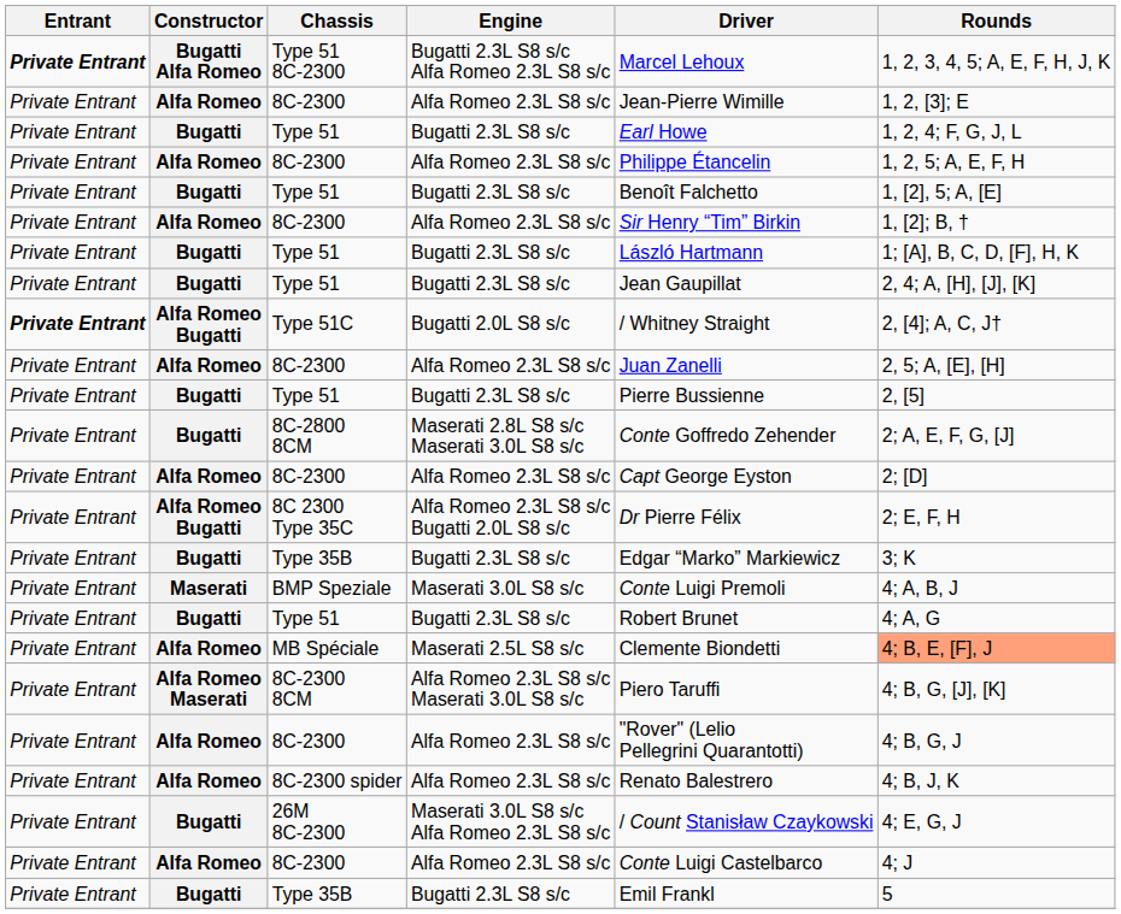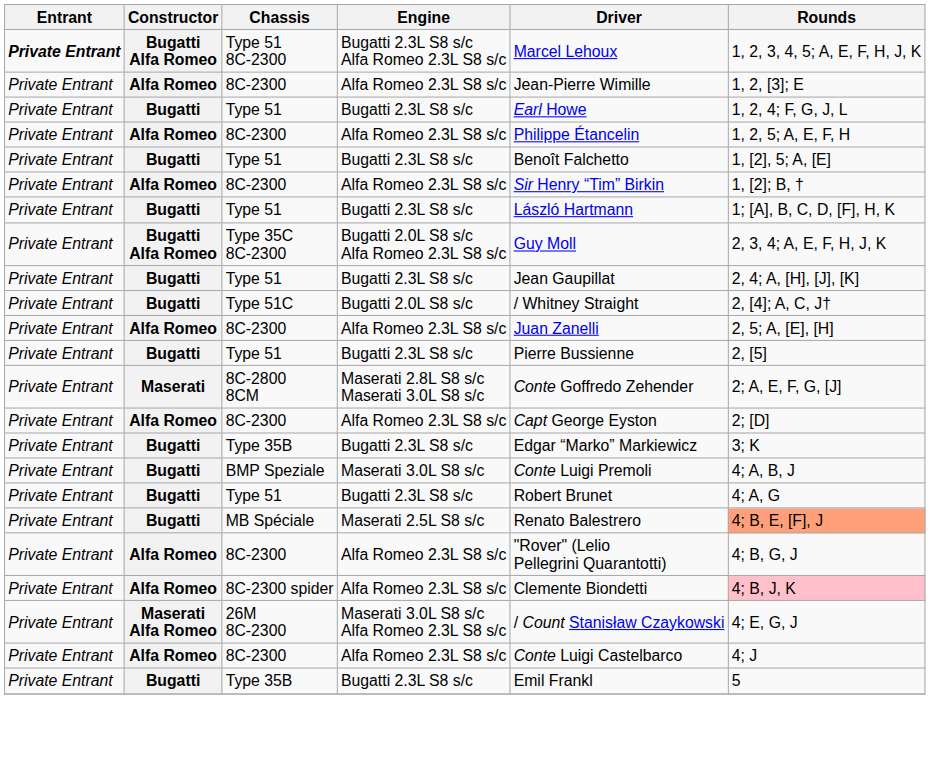 <table class="wikitable" style="font-size: 95%">
 <tr>
 <th>Entrant</th>
 <th>Constructor</th>
 <th>Chassis</th>
 <th>Engine</th>
 <th>Driver</th>
 <th>Rounds</th>
 </tr>
 <tr>
 <td><strong><em>Private Entrant</em></strong></td>
 <th>Bugatti<br> Alfa Romeo</th>
 <td>Type 51<br>8C-2300</td>
 <td>Bugatti 2.3L S8 s/c<br>Alfa Romeo 2.3L S8 s/c</td>
 <td> <a href='#'>Marcel Lehoux</a></td>
 <td>1, 2, 3, 4, 5; A, E, F, H, J, K</td>
 </tr>
 <tr>
 <td><em>Private Entrant</em></td>
 <th>Alfa Romeo</th>
 <td>8C-2300</td>
 <td>Alfa Romeo 2.3L S8 s/c</td>
 <td> Jean-Pierre Wimille</td>
 <td>1, 2, [3]; E</td>
 </tr>
 <tr>
 <td><em>Private Entrant</em></td>
 <th>Bugatti</th>
 <td>Type 51</td>
 <td>Bugatti 2.3L S8 s/c</td>
 <td> <a href='#'><em>Earl</em> Howe</a></td>
 <td>1, 2, 4; F, G, J, L</td>
 </tr>
 <tr>
 <td><em>Private Entrant</em></td>
 <th>Alfa Romeo</th>
 <td>8C-2300</td>
 <td>Alfa Romeo 2.3L S8 s/c</td>
 <td> <a href='#'>Philippe Étancelin</a></td>
 <td>1, 2, 5; A, E, F, H</td>
 </tr>
 <tr>
 <td><em>Private Entrant</em></td>
 <th>Bugatti</th>
 <td>Type 51</td>
 <td>Bugatti 2.3L S8 s/c</td>
 <td> Benoît Falchetto</td>
 <td>1, [2], 5; A, [E]</td>
 </tr>
 <tr>
 <td><em>Private Entrant</em></td>
 <th>Alfa Romeo</th>
 <td>8C-2300</td>
 <td>Alfa Romeo 2.3L S8 s/c</td>
 <td> <a href='#'><em>Sir</em> Henry “Tim” Birkin</a></td>
 <td>1, [2]; B, †</td>
 </tr>
 <tr>
 <td><em>Private Entrant</em></td>
 <th>Bugatti</th>
 <td>Type 51</td>
 <td>Bugatti 2.3L S8 s/c</td>
 <td> <a href='#'>László Hartmann</a></td>
 <td>1; [A], B, C, D, [F], H, K</td>
 </tr>
 <tr>
 <td><em>Private Entrant</em></td>
+<th>Bugatti<br> Alfa Romeo</th>
+<td>Type 35C<br>8C-2300</td>
+<td>Bugatti 2.0L S8 s/c<br>Alfa Romeo 2.3L S8 s/c</td>
+<td> <a href='#'>Guy Moll</a></td>
+<td>2, 3, 4; A, E, F, H, J, K</td>
+</tr>
+<tr>
+<td><em>Private Entrant</em></td>
 <th>Bugatti</th>
 <td>Type 51</td>
 <td>Bugatti 2.3L S8 s/c</td>
 <td> Jean Gaupillat</td>
 <td>2, 4; A, [H], [J], [K]</td>
 </tr>
 <tr>
-<td><strong><em>Private Entrant</em></strong></td>
-<th>Alfa Romeo<br>Bugatti</th>
+<td><em>Private Entrant</em></td>
+<th>Bugatti</th>
 <td>Type 51C</td>
 <td>Bugatti 2.0L S8 s/c</td>
 <td>/ Whitney Straight</td>
 <td>2, [4]; A, C, J†</td>
 </tr>
 <tr>
 <td><em>Private Entrant</em></td>
 <th>Alfa Romeo</th>
 <td>8C-2300</td>
 <td>Alfa Romeo 2.3L S8 s/c</td>
 <td> <a href='#'>Juan Zanelli</a></td>
 <td>2, 5; A, [E], [H]</td>
 </tr>
 <tr>
 <td><em>Private Entrant</em></td>
 <th>Bugatti</th>
 <td>Type 51</td>
 <td>Bugatti 2.3L S8 s/c</td>
 <td> Pierre Bussienne</td>
 <td>2, [5]</td>
 </tr>
 <tr>
 <td><em>Private Entrant</em></td>
-<th>Bugatti</th>
+<th>Maserati</th>
 <td>8C-2800<br>8CM</td>
 <td>Maserati 2.8L S8 s/c<br>Maserati 3.0L S8 s/c</td>
 <td> <em>Conte</em> Goffredo Zehender</td>
 <td>2; A, E, F, G, [J]</td>
 </tr>
 <tr>
 <td><em>Private Entrant</em></td>
 <th>Alfa Romeo</th>
 <td>8C-2300</td>
 <td>Alfa Romeo 2.3L S8 s/c</td>
 <td> <em>Capt</em> George Eyston</td>
 <td>2; [D]</td>
 </tr>
 <tr>
 <td><em>Private Entrant</em></td>
-<th>Alfa Romeo<br>Bugatti</th>
-<td>8C 2300<br>Type 35C</td>
-<td>Alfa Romeo 2.3L S8 s/c<br>Bugatti 2.0L S8 s/c</td>
-<td> <em>Dr</em> Pierre Félix</td>
-<td>2; E, F, H</td>
-</tr>
-<tr>
-<td><em>Private Entrant</em></td>
 <th>Bugatti</th>
 <td>Type 35B</td>
 <td>Bugatti 2.3L S8 s/c</td>
 <td> Edgar “Marko” Markiewicz</td>
 <td>3; K</td>
 </tr>
 <tr>
 <td><em>Private Entrant</em></td>
-<th>Maserati</th>
+<th>Bugatti</th>
 <td>BMP Speziale</td>
 <td>Maserati 3.0L S8 s/c</td>
 <td> <em>Conte</em> Luigi Premoli</td>
 <td>4; A, B, J</td>
 </tr>
 <tr>
 <td><em>Private Entrant</em></td>
 <th>Bugatti</th>
 <td>Type 51</td>
 <td>Bugatti 2.3L S8 s/c</td>
 <td> Robert Brunet</td>
 <td>4; A, G</td>
 </tr>
 <tr>
 <td><em>Private Entrant</em></td>
-<th>Alfa Romeo</th>
+<th>Bugatti</th>
 <td>MB Spéciale</td>
 <td>Maserati 2.5L S8 s/c</td>
-<td> Clemente Biondetti</td>
+<td> Renato Balestrero</td>
 <td style="background: lightsalmon;">4; B, E, [F], J</td>
-</tr>
-<tr>
-<td><em>Private Entrant</em></td>
-<th>Alfa Romeo<br>Maserati</th>
-<td>8C-2300<br>8CM</td>
-<td>Alfa Romeo 2.3L S8 s/c<br>Maserati 3.0L S8 s/c</td>
-<td> Piero Taruffi</td>
-<td>4; B, G, [J], [K]</td>
 </tr>
 <tr>
 <td><em>Private Entrant</em></td>
 <th>Alfa Romeo</th>
 <td>8C-2300</td>
 <td>Alfa Romeo 2.3L S8 s/c</td>
 <td> "Rover" (Lelio<br>Pellegrini Quarantotti)</td>
 <td>4; B, G, J</td>
 </tr>
 <tr>
 <td><em>Private Entrant</em></td>
 <th>Alfa Romeo</th>
 <td>8C-2300 spider</td>
 <td>Alfa Romeo 2.3L S8 s/c</td>
-<td> Renato Balestrero</td>
-<td>4; B, J, K</td>
+<td> Clemente Biondetti</td>
+<td style="background: pink;">4; B, J, K</td>
 </tr>
 <tr>
 <td><em>Private Entrant</em></td>
-<th>Bugatti</th>
+<th>Maserati<br>Alfa Romeo</th>
 <td>26M<br>8C-2300</td>
 <td>Maserati 3.0L S8 s/c<br>Alfa Romeo 2.3L S8 s/c</td>
 <td>/ <em>Count</em> <a href='#'>Stanisław Czaykowski</a></td>
 <td>4; E, G, J</td>
 </tr>
 <tr>
 <td><em>Private Entrant</em></td>
 <th>Alfa Romeo</th>
 <td>8C-2300</td>
 <td>Alfa Romeo 2.3L S8 s/c</td>
 <td> <em>Conte</em> Luigi Castelbarco</td>
 <td>4; J</td>
 </tr>
 <tr>
 <td><em>Private Entrant</em></td>
 <th>Bugatti</th>
 <td>Type 35B</td>
 <td>Bugatti 2.3L S8 s/c</td>
 <td> Emil Frankl</td>
 <td>5</td>
 </tr>
 <tr>
 </tr>
 </table>
